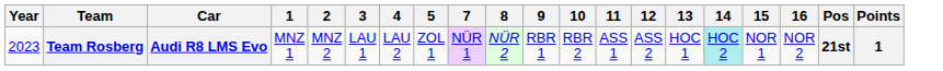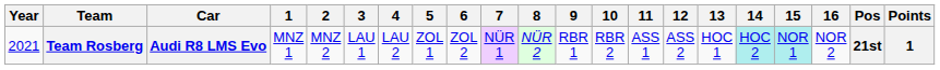 <table class="wikitable" style="text-align:center; font-size:85%">
 <tr>
 <th>Year</th>
 <th>Team</th>
 <th>Car</th>
 <th>1</th>
 <th>2</th>
 <th>3</th>
 <th>4</th>
 <th>5</th>
+<th>6</th>
 <th>7</th>
 <th>8</th>
 <th>9</th>
 <th>10</th>
 <th>11</th>
 <th>12</th>
 <th>13</th>
 <th>14</th>
 <th>15</th>
 <th>16</th>
 <th>Pos</th>
 <th>Points</th>
 </tr>
 <tr>
-<td><a href='#'>2023</a></td>
+<td><a href='#'>2021</a></td>
 <th><a href='#'>Team Rosberg</a></th>
 <th><a href='#'>Audi R8 LMS Evo</a></th>
 <td><a href='#'>MNZ<br>1</a></td>
 <td><a href='#'>MNZ<br>2</a></td>
 <td><a href='#'>LAU<br>1</a></td>
 <td><a href='#'>LAU<br>2</a></td>
 <td><a href='#'>ZOL<br>1</a></td>
+<td><a href='#'>ZOL<br>2</a></td>
 <td style="background:#EFCFFF;"><a href='#'>NÜR<br>1</a><br></td>
 <td style="background:#DFFFDF;"><em><a href='#'>NÜR<br>2</a></em><br></td>
 <td><a href='#'>RBR<br>1</a></td>
 <td><a href='#'>RBR<br>2</a></td>
 <td><a href='#'>ASS<br>1</a></td>
 <td><a href='#'>ASS<br>2</a></td>
 <td><a href='#'>HOC<br>1</a></td>
 <td style="background: paleturquoise;"><a href='#'>HOC<br>2</a></td>
-<td><a href='#'>NOR<br>1</a></td>
+<td style="background: paleturquoise;"><a href='#'>NOR<br>1</a></td>
 <td><a href='#'>NOR<br>2</a></td>
 <th>21st</th>
 <th>1</th>
 </tr>
 </table>
